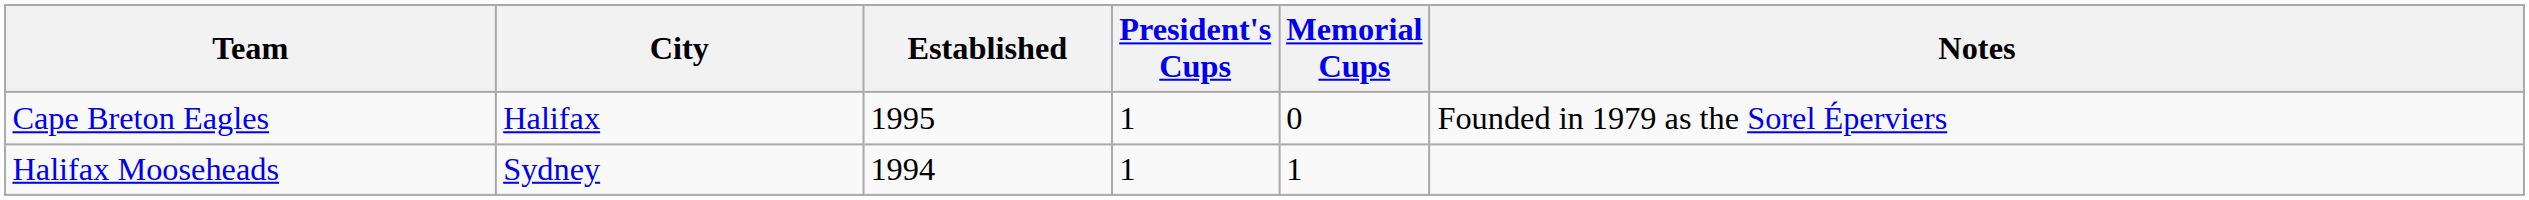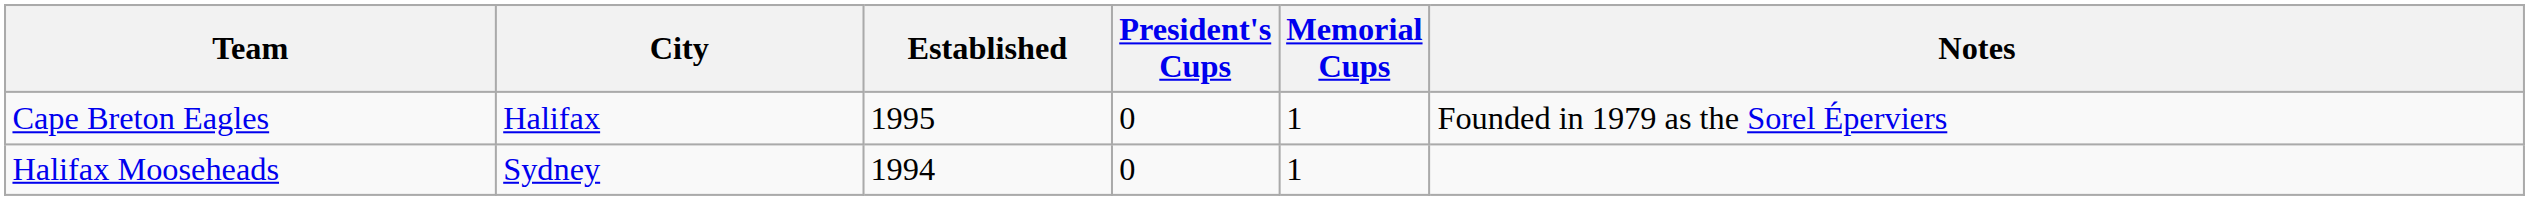 <table class="wikitable">
 <tr>
 <th bgcolor="#DDDDFF" width="20%">Team</th>
 <th bgcolor="#DDDDFF" width="15%">City</th>
 <th bgcolor="#DDDDFF" width="10%">Established</th>
 <th bgcolor="#DDDDFF" width="5%"><a href='#'>President's Cups</a></th>
 <th bgcolor="#DDDDFF" width="5%"><a href='#'>Memorial Cups</a></th>
 <th bgcolor="#DDDDFF" width="45%">Notes</th>
 </tr>
 <tr>
 <td><a href='#'>Cape Breton Eagles</a></td>
 <td><a href='#'>Halifax</a></td>
 <td>1995</td>
+<td>0</td>
 <td>1</td>
-<td>0</td>
 <td>Founded in 1979 as the <a href='#'>Sorel Éperviers</a></td>
 </tr>
 <tr>
 <td><a href='#'>Halifax Mooseheads</a></td>
 <td><a href='#'>Sydney</a></td>
 <td>1994</td>
-<td>1</td>
+<td>0</td>
 <td>1</td>
 <td></td>
 </tr>
 </table>
